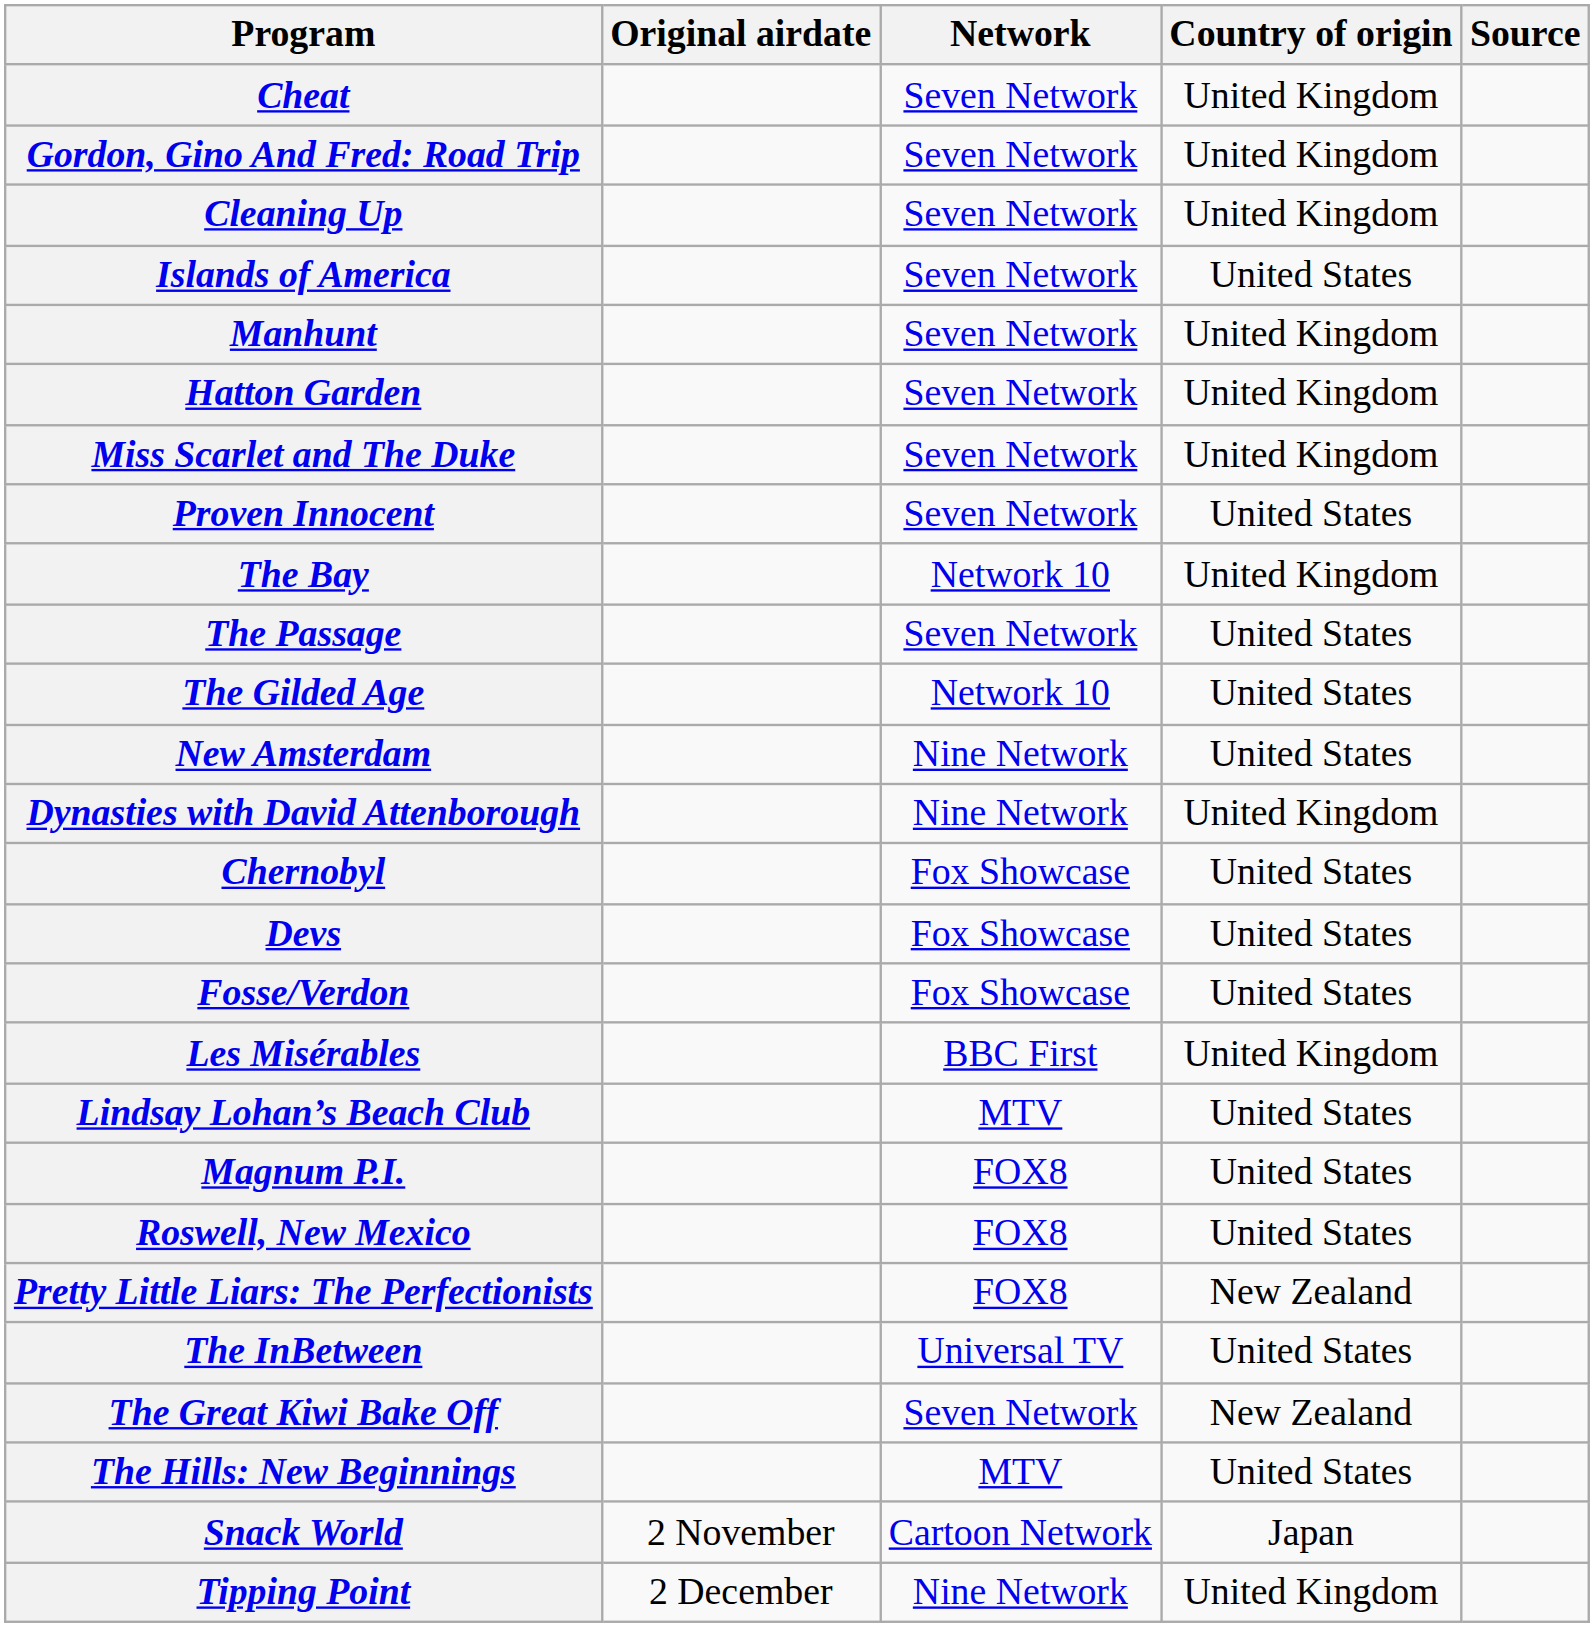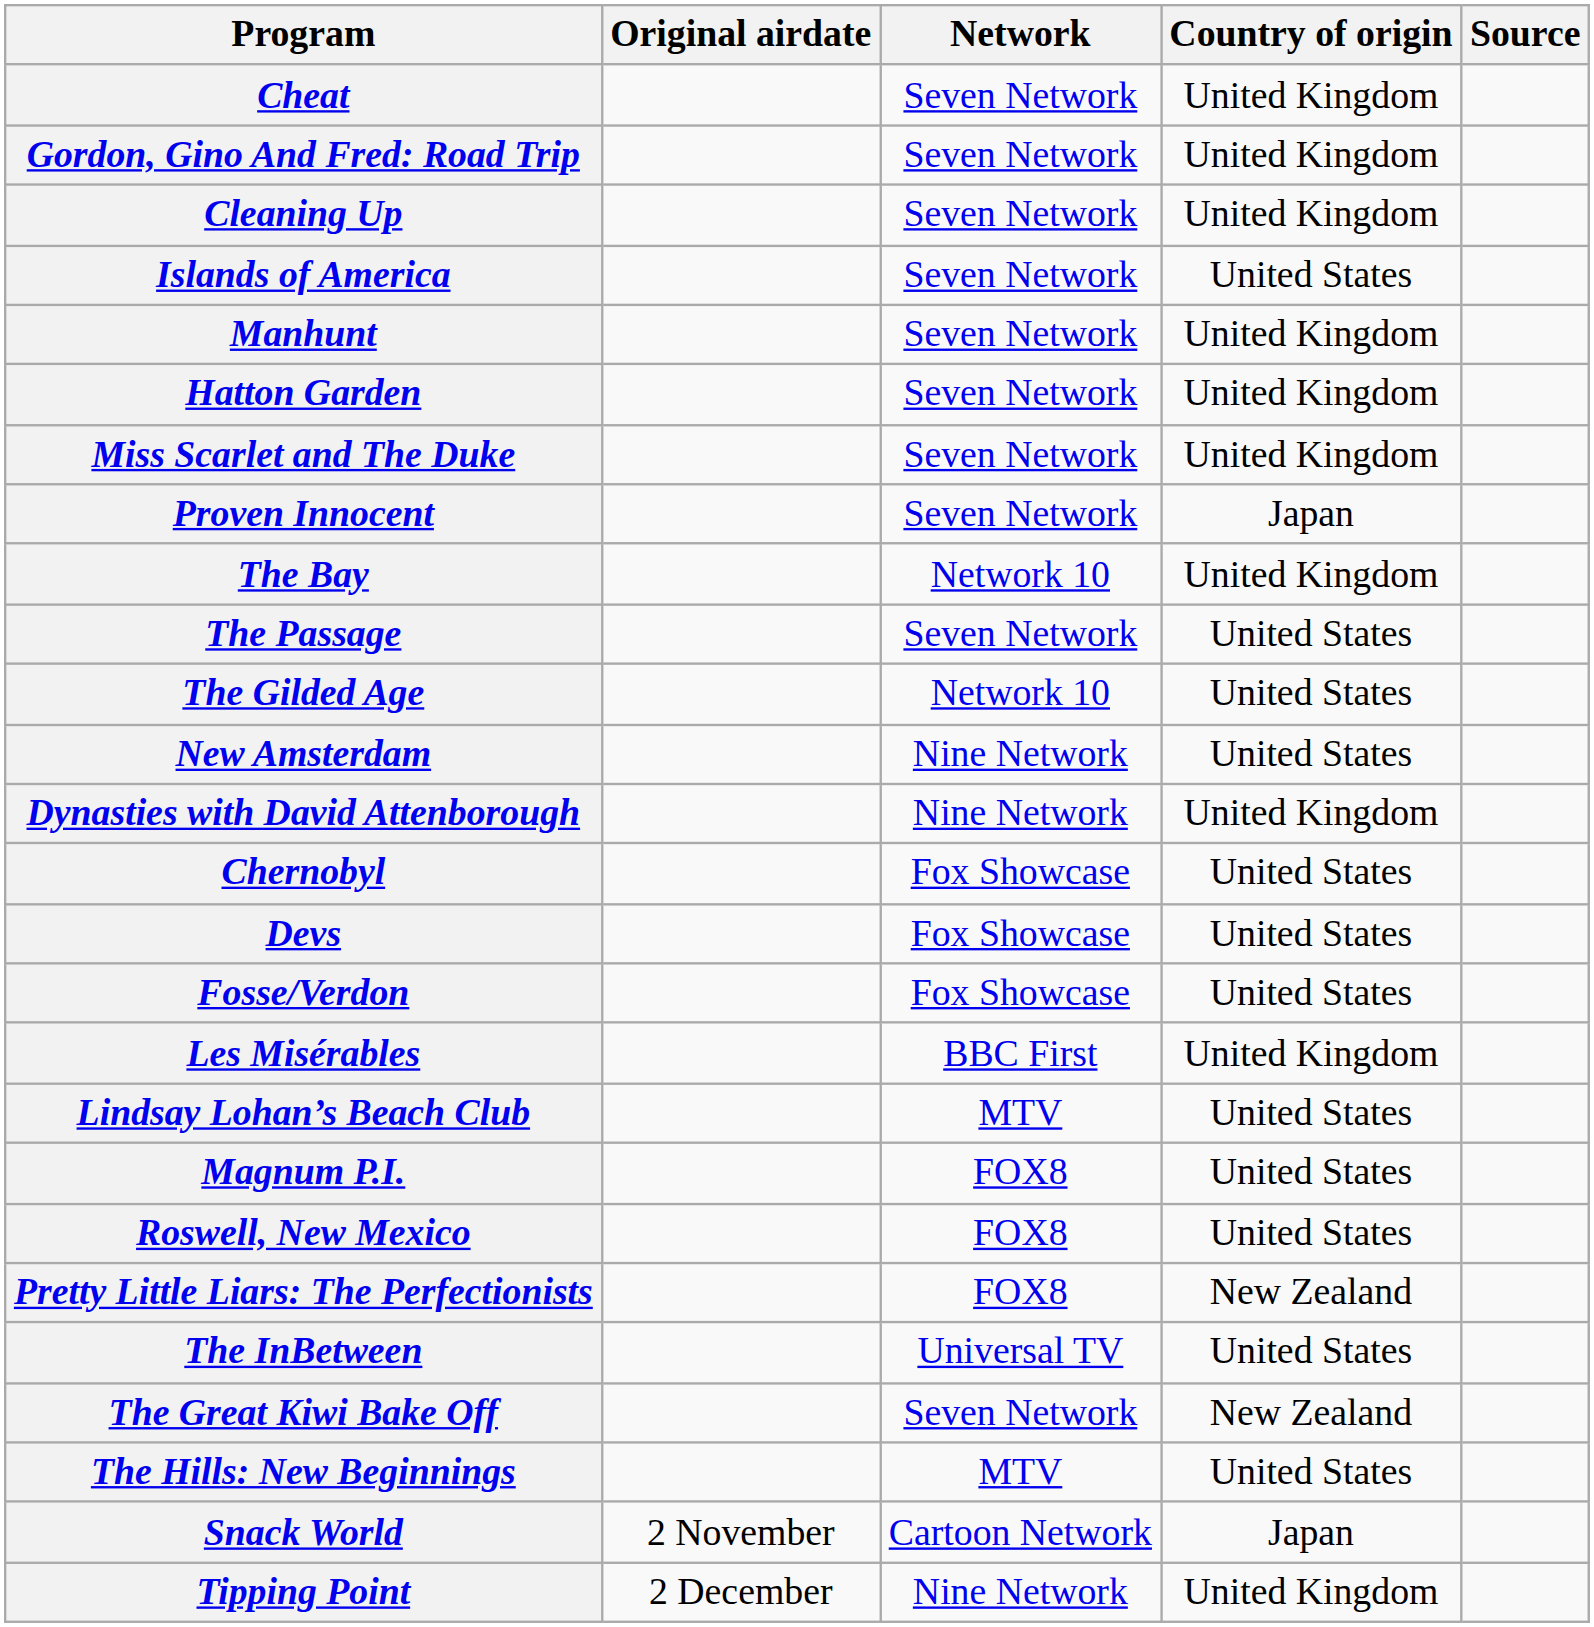 <table class="wikitable plainrowheaders sortable" style="text-align:center">
 <tr>
 <th scope="col">Program</th>
 <th scope="col">Original airdate</th>
 <th scope="col">Network</th>
 <th scope="col">Country of origin</th>
 <th scope="col" class="unsortable">Source</th>
 </tr>
 <tr>
 <th scope="row"><em><a href='#'>Cheat</a></em></th>
 <td></td>
 <td><a href='#'>Seven Network</a></td>
 <td>United Kingdom</td>
 <td></td>
 </tr>
 <tr>
 <th scope="row"><em><a href='#'>Gordon, Gino And Fred: Road Trip</a></em></th>
 <td></td>
 <td><a href='#'>Seven Network</a></td>
 <td>United Kingdom</td>
 <td></td>
 </tr>
 <tr>
 <th scope="row"><em><a href='#'>Cleaning Up</a></em></th>
 <td></td>
 <td><a href='#'>Seven Network</a></td>
 <td>United Kingdom</td>
 <td></td>
 </tr>
 <tr>
 <th scope="row"><em><a href='#'>Islands of America</a></em></th>
 <td></td>
 <td><a href='#'>Seven Network</a></td>
 <td>United States</td>
 <td></td>
 </tr>
 <tr>
 <th scope="row"><em><a href='#'>Manhunt</a></em></th>
 <td></td>
 <td><a href='#'>Seven Network</a></td>
 <td>United Kingdom</td>
 <td></td>
 </tr>
 <tr>
 <th scope="row"><em><a href='#'>Hatton Garden</a></em></th>
 <td></td>
 <td><a href='#'>Seven Network</a></td>
 <td>United Kingdom</td>
 <td></td>
 </tr>
 <tr>
 <th scope="row"><em><a href='#'>Miss Scarlet and The Duke</a></em></th>
 <td></td>
 <td><a href='#'>Seven Network</a></td>
 <td>United Kingdom</td>
 <td></td>
 </tr>
 <tr>
 <th scope="row"><em><a href='#'>Proven Innocent</a></em></th>
 <td></td>
 <td><a href='#'>Seven Network</a></td>
-<td>United States</td>
+<td>Japan</td>
 <td></td>
 </tr>
 <tr>
 <th scope="row"><em><a href='#'>The Bay</a></em></th>
 <td></td>
 <td><a href='#'>Network 10</a></td>
 <td>United Kingdom</td>
 <td></td>
 </tr>
 <tr>
 <th scope="row"><em><a href='#'>The Passage</a></em></th>
 <td></td>
 <td><a href='#'>Seven Network</a></td>
 <td>United States</td>
 <td></td>
 </tr>
 <tr>
 <th scope="row"><em><a href='#'>The Gilded Age</a></em></th>
 <td></td>
 <td><a href='#'>Network 10</a></td>
 <td>United States</td>
 <td></td>
 </tr>
 <tr>
 <th scope="row"><em><a href='#'>New Amsterdam</a></em></th>
 <td></td>
 <td><a href='#'>Nine Network</a></td>
 <td>United States</td>
 <td></td>
 </tr>
 <tr>
 <th scope="row"><em><a href='#'>Dynasties with David Attenborough</a></em></th>
 <td></td>
 <td><a href='#'>Nine Network</a></td>
 <td>United Kingdom</td>
 <td></td>
 </tr>
 <tr>
 <th scope="row"><em><a href='#'>Chernobyl</a></em></th>
 <td></td>
 <td><a href='#'>Fox Showcase</a></td>
 <td>United States</td>
 <td></td>
 </tr>
 <tr>
 <th scope="row"><em><a href='#'>Devs</a></em></th>
 <td></td>
 <td><a href='#'>Fox Showcase</a></td>
 <td>United States</td>
 <td></td>
 </tr>
 <tr>
 <th scope="row"><em><a href='#'>Fosse/Verdon</a></em></th>
 <td></td>
 <td><a href='#'>Fox Showcase</a></td>
 <td>United States</td>
 <td></td>
 </tr>
 <tr>
 <th scope="row"><em><a href='#'>Les Misérables</a></em></th>
 <td></td>
 <td><a href='#'>BBC First</a></td>
 <td>United Kingdom</td>
 <td></td>
 </tr>
 <tr>
 <th scope="row"><em><a href='#'>Lindsay Lohan’s Beach Club</a></em></th>
 <td></td>
 <td><a href='#'>MTV</a></td>
 <td>United States</td>
 <td></td>
 </tr>
 <tr>
 <th scope="row"><em><a href='#'>Magnum P.I.</a></em></th>
 <td></td>
 <td><a href='#'>FOX8</a></td>
 <td>United States</td>
 <td></td>
 </tr>
 <tr>
 <th scope="row"><em><a href='#'>Roswell, New Mexico</a></em></th>
 <td></td>
 <td><a href='#'>FOX8</a></td>
 <td>United States</td>
 <td></td>
 </tr>
 <tr>
 <th scope="row"><em><a href='#'>Pretty Little Liars: The Perfectionists</a></em></th>
 <td></td>
 <td><a href='#'>FOX8</a></td>
 <td>New Zealand</td>
 <td></td>
 </tr>
 <tr>
 <th scope="row"><em><a href='#'>The InBetween</a></em></th>
 <td></td>
 <td><a href='#'>Universal TV</a></td>
 <td>United States</td>
 <td></td>
 </tr>
 <tr>
 <th scope="row"><em><a href='#'>The Great Kiwi Bake Off</a></em></th>
 <td></td>
 <td><a href='#'>Seven Network</a></td>
 <td>New Zealand</td>
 <td></td>
 </tr>
 <tr>
 <th scope="row"><em><a href='#'>The Hills: New Beginnings</a></em></th>
 <td></td>
 <td><a href='#'>MTV</a></td>
 <td>United States</td>
 <td></td>
 </tr>
 <tr>
 <th scope="row"><em><a href='#'>Snack World</a></em></th>
 <td>2 November</td>
 <td><a href='#'>Cartoon Network</a></td>
 <td>Japan</td>
 <td></td>
 </tr>
 <tr>
 <th scope="row"><em><a href='#'>Tipping Point</a></em></th>
 <td>2 December</td>
 <td><a href='#'>Nine Network</a></td>
 <td>United Kingdom</td>
 <td></td>
 </tr>
 </table>
